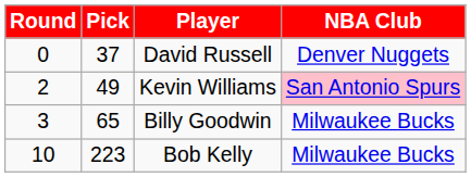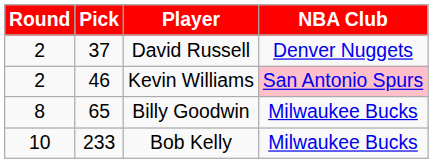 <table class="wikitable">
 <tr>
 <th style="background:red; color:#FFFFFF;">Round</th>
 <th style="background:red; color:#FFFFFF;">Pick</th>
 <th style="background:red; color:#FFFFFF;">Player</th>
 <th style="background:red; color:#FFFFFF;">NBA Club</th>
 </tr>
 <tr style="text-align:center;">
-<td>0</td>
+<td>2</td>
 <td>37</td>
 <td>David Russell</td>
 <td><a href='#'>Denver Nuggets</a></td>
 </tr>
 <tr style="text-align:center;">
 <td>2</td>
-<td>49</td>
+<td>46</td>
 <td>Kevin Williams</td>
 <td style="background: pink;"><a href='#'>San Antonio Spurs</a></td>
 </tr>
 <tr style="text-align:center;">
-<td>3</td>
+<td>8</td>
 <td>65</td>
 <td>Billy Goodwin</td>
 <td><a href='#'>Milwaukee Bucks</a></td>
 </tr>
 <tr style="text-align:center;">
 <td>10</td>
-<td>223</td>
+<td>233</td>
 <td>Bob Kelly</td>
 <td><a href='#'>Milwaukee Bucks</a></td>
 </tr>
 </table>
